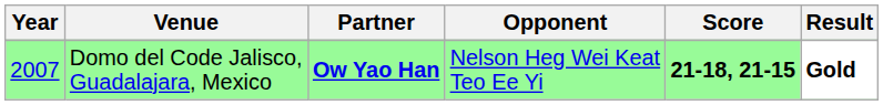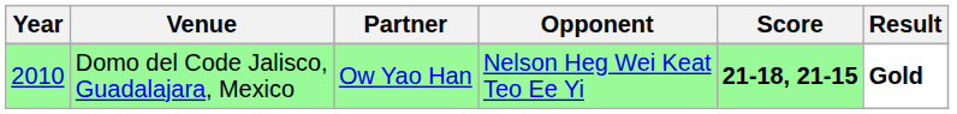 <table class="sortable wikitable" style="font-size: 90%;">
 <tr>
 <th>Year</th>
 <th>Venue</th>
 <th>Partner</th>
 <th>Opponent</th>
 <th>Score</th>
 <th>Result</th>
 </tr>
 <tr>
 </tr>
 <tr style="background:#98FB98">
-<td align="center"><a href='#'>2007</a></td>
+<td align="center"><a href='#'>2010</a></td>
 <td align="left">Domo del Code Jalisco,<br><a href='#'>Guadalajara</a>, Mexico</td>
-<td align="left"><strong> <a href='#'>Ow Yao Han</a></strong></td>
+<td align="left"> <a href='#'>Ow Yao Han</a></td>
 <td align="left"> <a href='#'>Nelson Heg Wei Keat</a> <br>  <a href='#'>Teo Ee Yi</a></td>
 <td align="left"><strong>21-18, 21-15</strong></td>
 <td style="text-align:left; background:white"> <strong>Gold</strong></td>
 </tr>
 </table>
